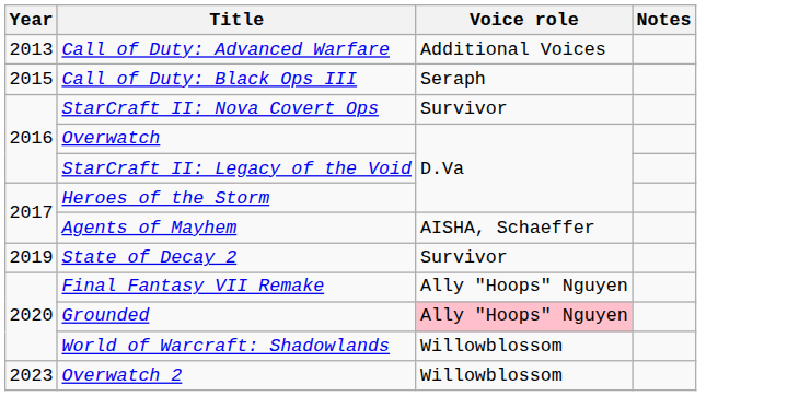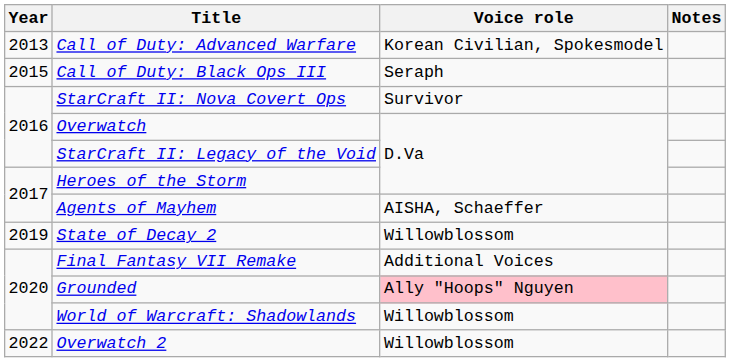 <table class="wikitable sortable">
 <tr>
 <th>Year</th>
 <th>Title</th>
 <th>Voice role</th>
 <th class="unsortable">Notes</th>
 </tr>
 <tr>
 <td>2013</td>
 <td><em><a href='#'>Call of Duty: Advanced Warfare</a></em></td>
-<td>Additional Voices</td>
+<td>Korean Civilian, Spokesmodel</td>
 <td></td>
 </tr>
 <tr>
 <td>2015</td>
 <td><em><a href='#'>Call of Duty: Black Ops III</a></em></td>
 <td>Seraph</td>
 <td></td>
 </tr>
 <tr>
 <td rowspan="3">2016</td>
 <td><em><a href='#'>StarCraft II: Nova Covert Ops</a></em></td>
 <td>Survivor</td>
 <td></td>
 </tr>
 <tr>
 <td><em><a href='#'>Overwatch</a></em></td>
 <td rowspan="3">D.Va</td>
 <td></td>
 </tr>
 <tr>
 <td><em><a href='#'>StarCraft II: Legacy of the Void</a></em></td>
 <td></td>
 </tr>
 <tr>
 <td rowspan="2">2017</td>
 <td><em><a href='#'>Heroes of the Storm</a></em></td>
 <td></td>
 </tr>
 <tr>
 <td><em><a href='#'>Agents of Mayhem</a></em></td>
 <td>AISHA, Schaeffer</td>
 <td></td>
 </tr>
 <tr>
 <td>2019</td>
 <td><em><a href='#'>State of Decay 2</a></em></td>
-<td>Survivor</td>
+<td>Willowblossom</td>
 <td></td>
 </tr>
 <tr>
 <td rowspan="3">2020</td>
 <td><em><a href='#'>Final Fantasy VII Remake</a></em></td>
-<td>Ally "Hoops" Nguyen</td>
+<td>Additional Voices</td>
 <td></td>
 </tr>
 <tr>
 <td><em><a href='#'>Grounded</a></em></td>
 <td style="background: pink;">Ally "Hoops" Nguyen</td>
 <td></td>
 </tr>
 <tr>
 <td><em><a href='#'>World of Warcraft: Shadowlands</a></em></td>
 <td>Willowblossom</td>
 <td></td>
 </tr>
 <tr>
-<td>2023</td>
+<td>2022</td>
 <td><em><a href='#'>Overwatch 2</a></em></td>
 <td>Willowblossom</td>
 <td></td>
 </tr>
 </table>
